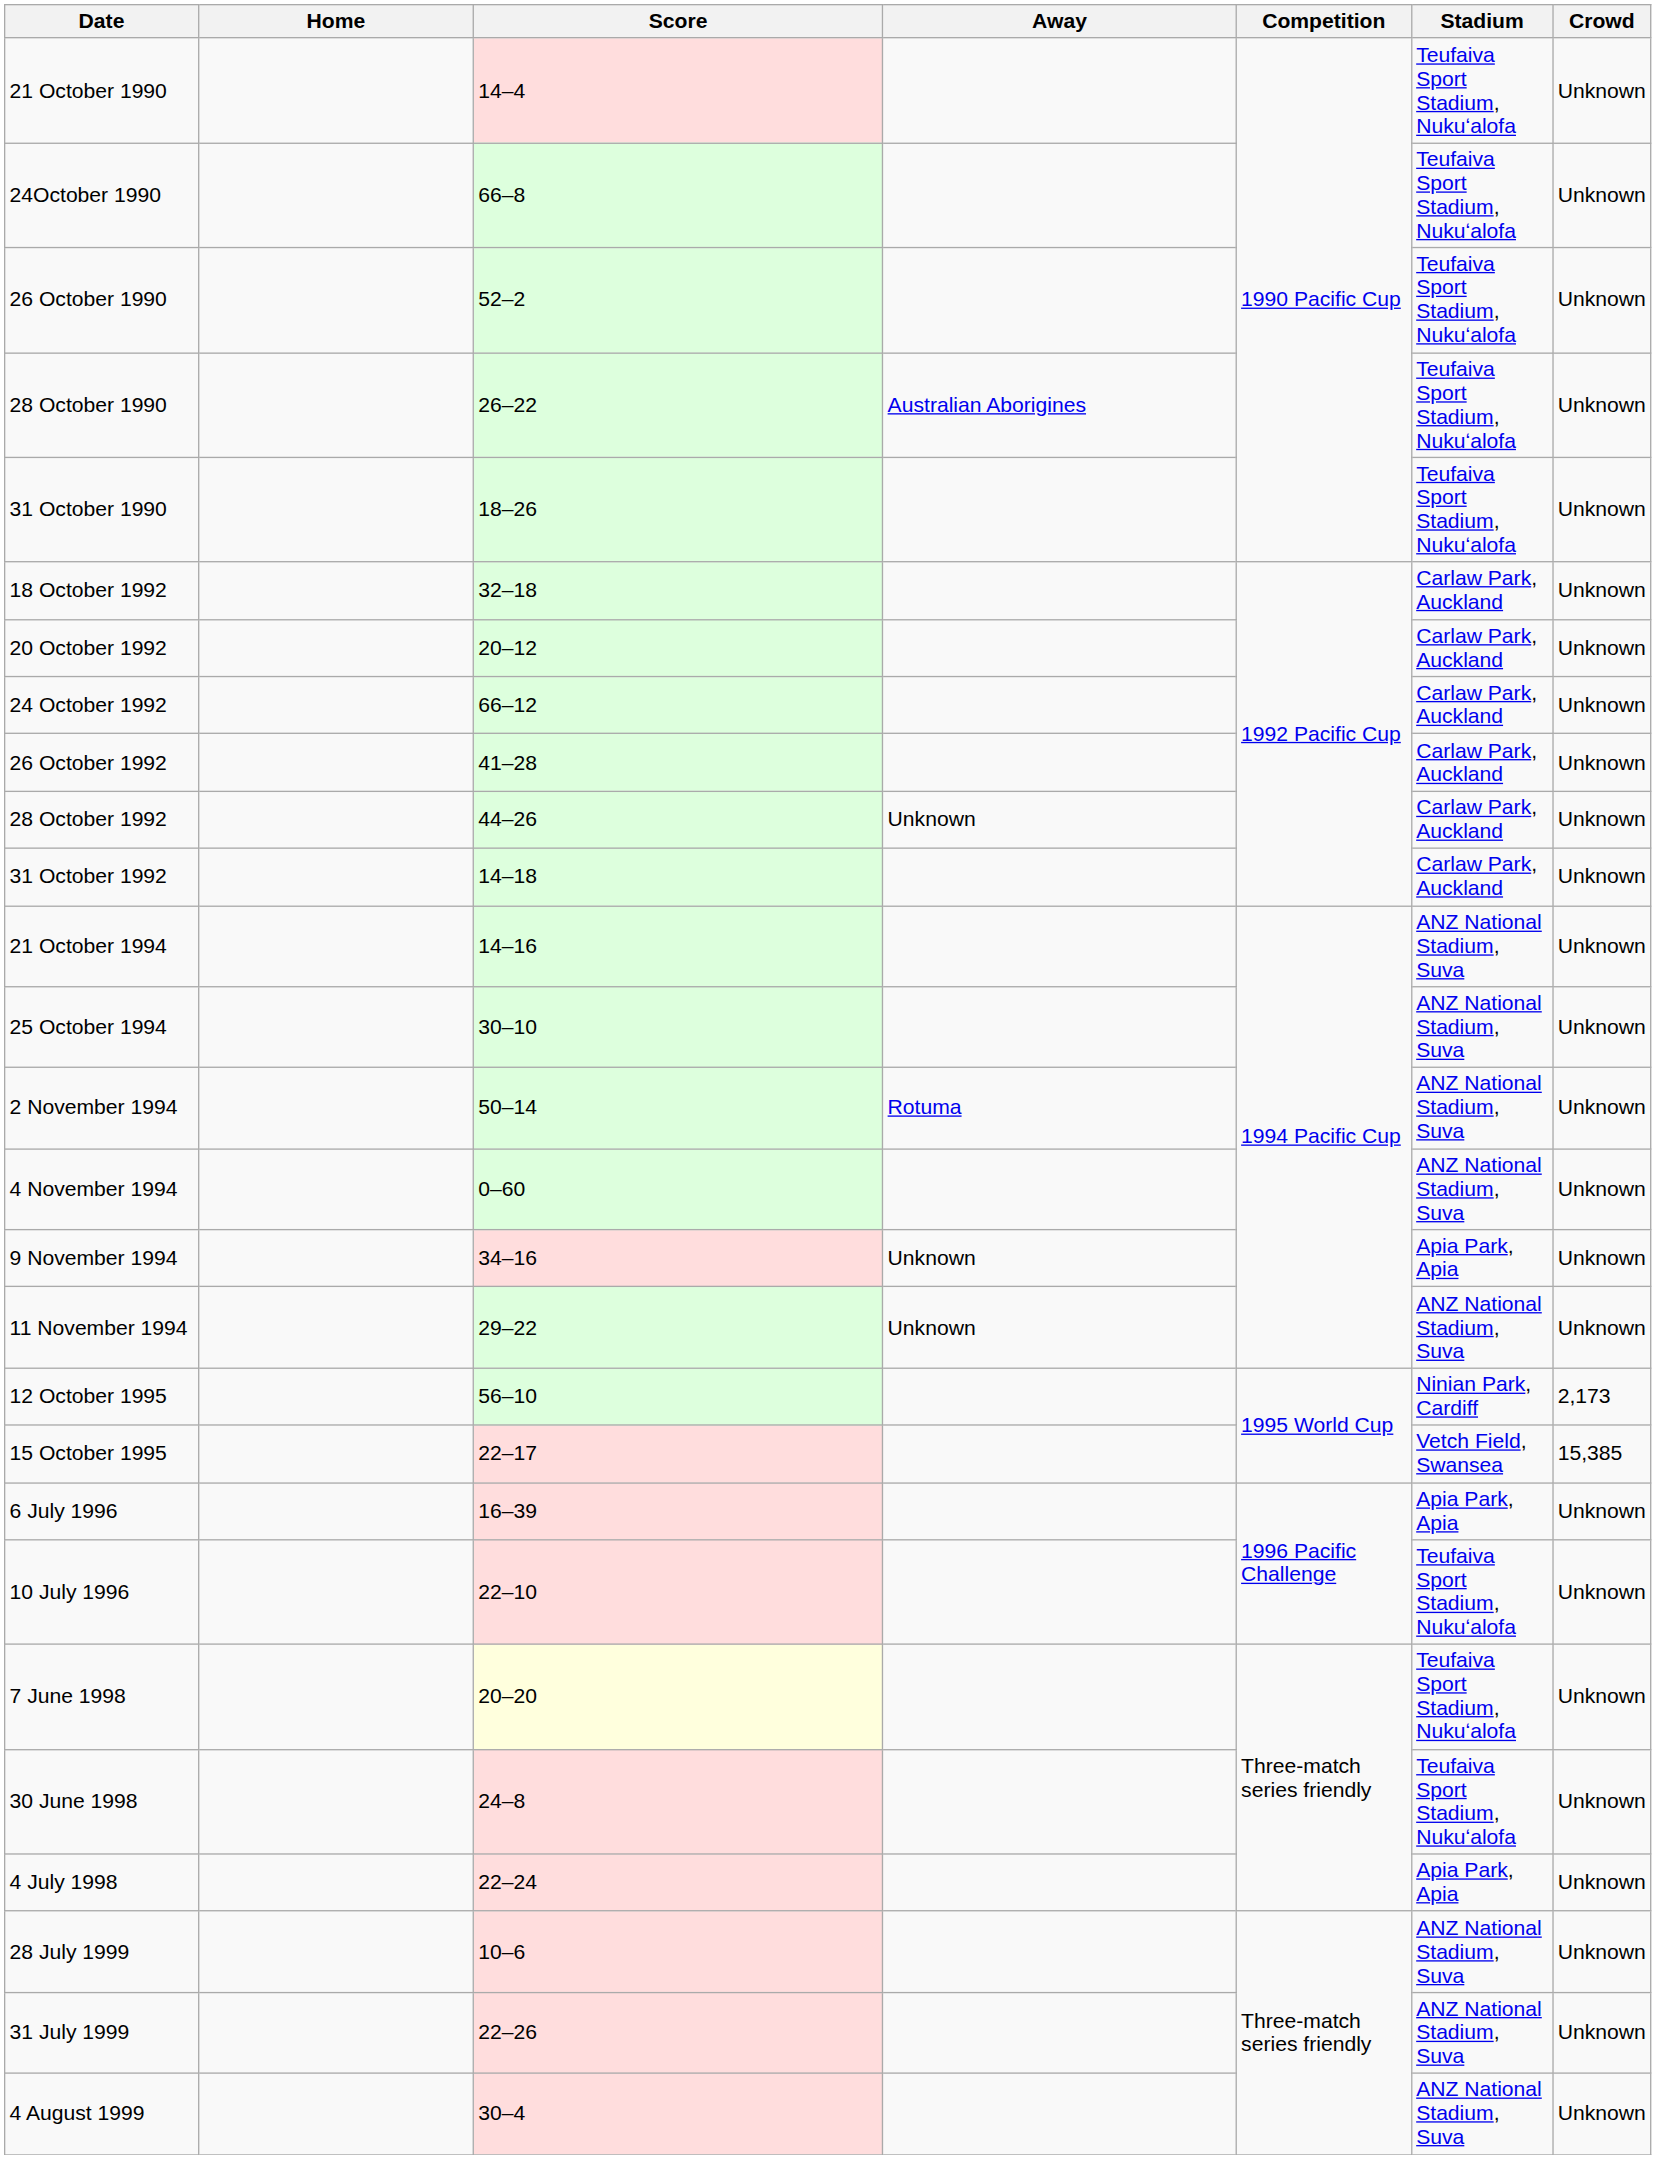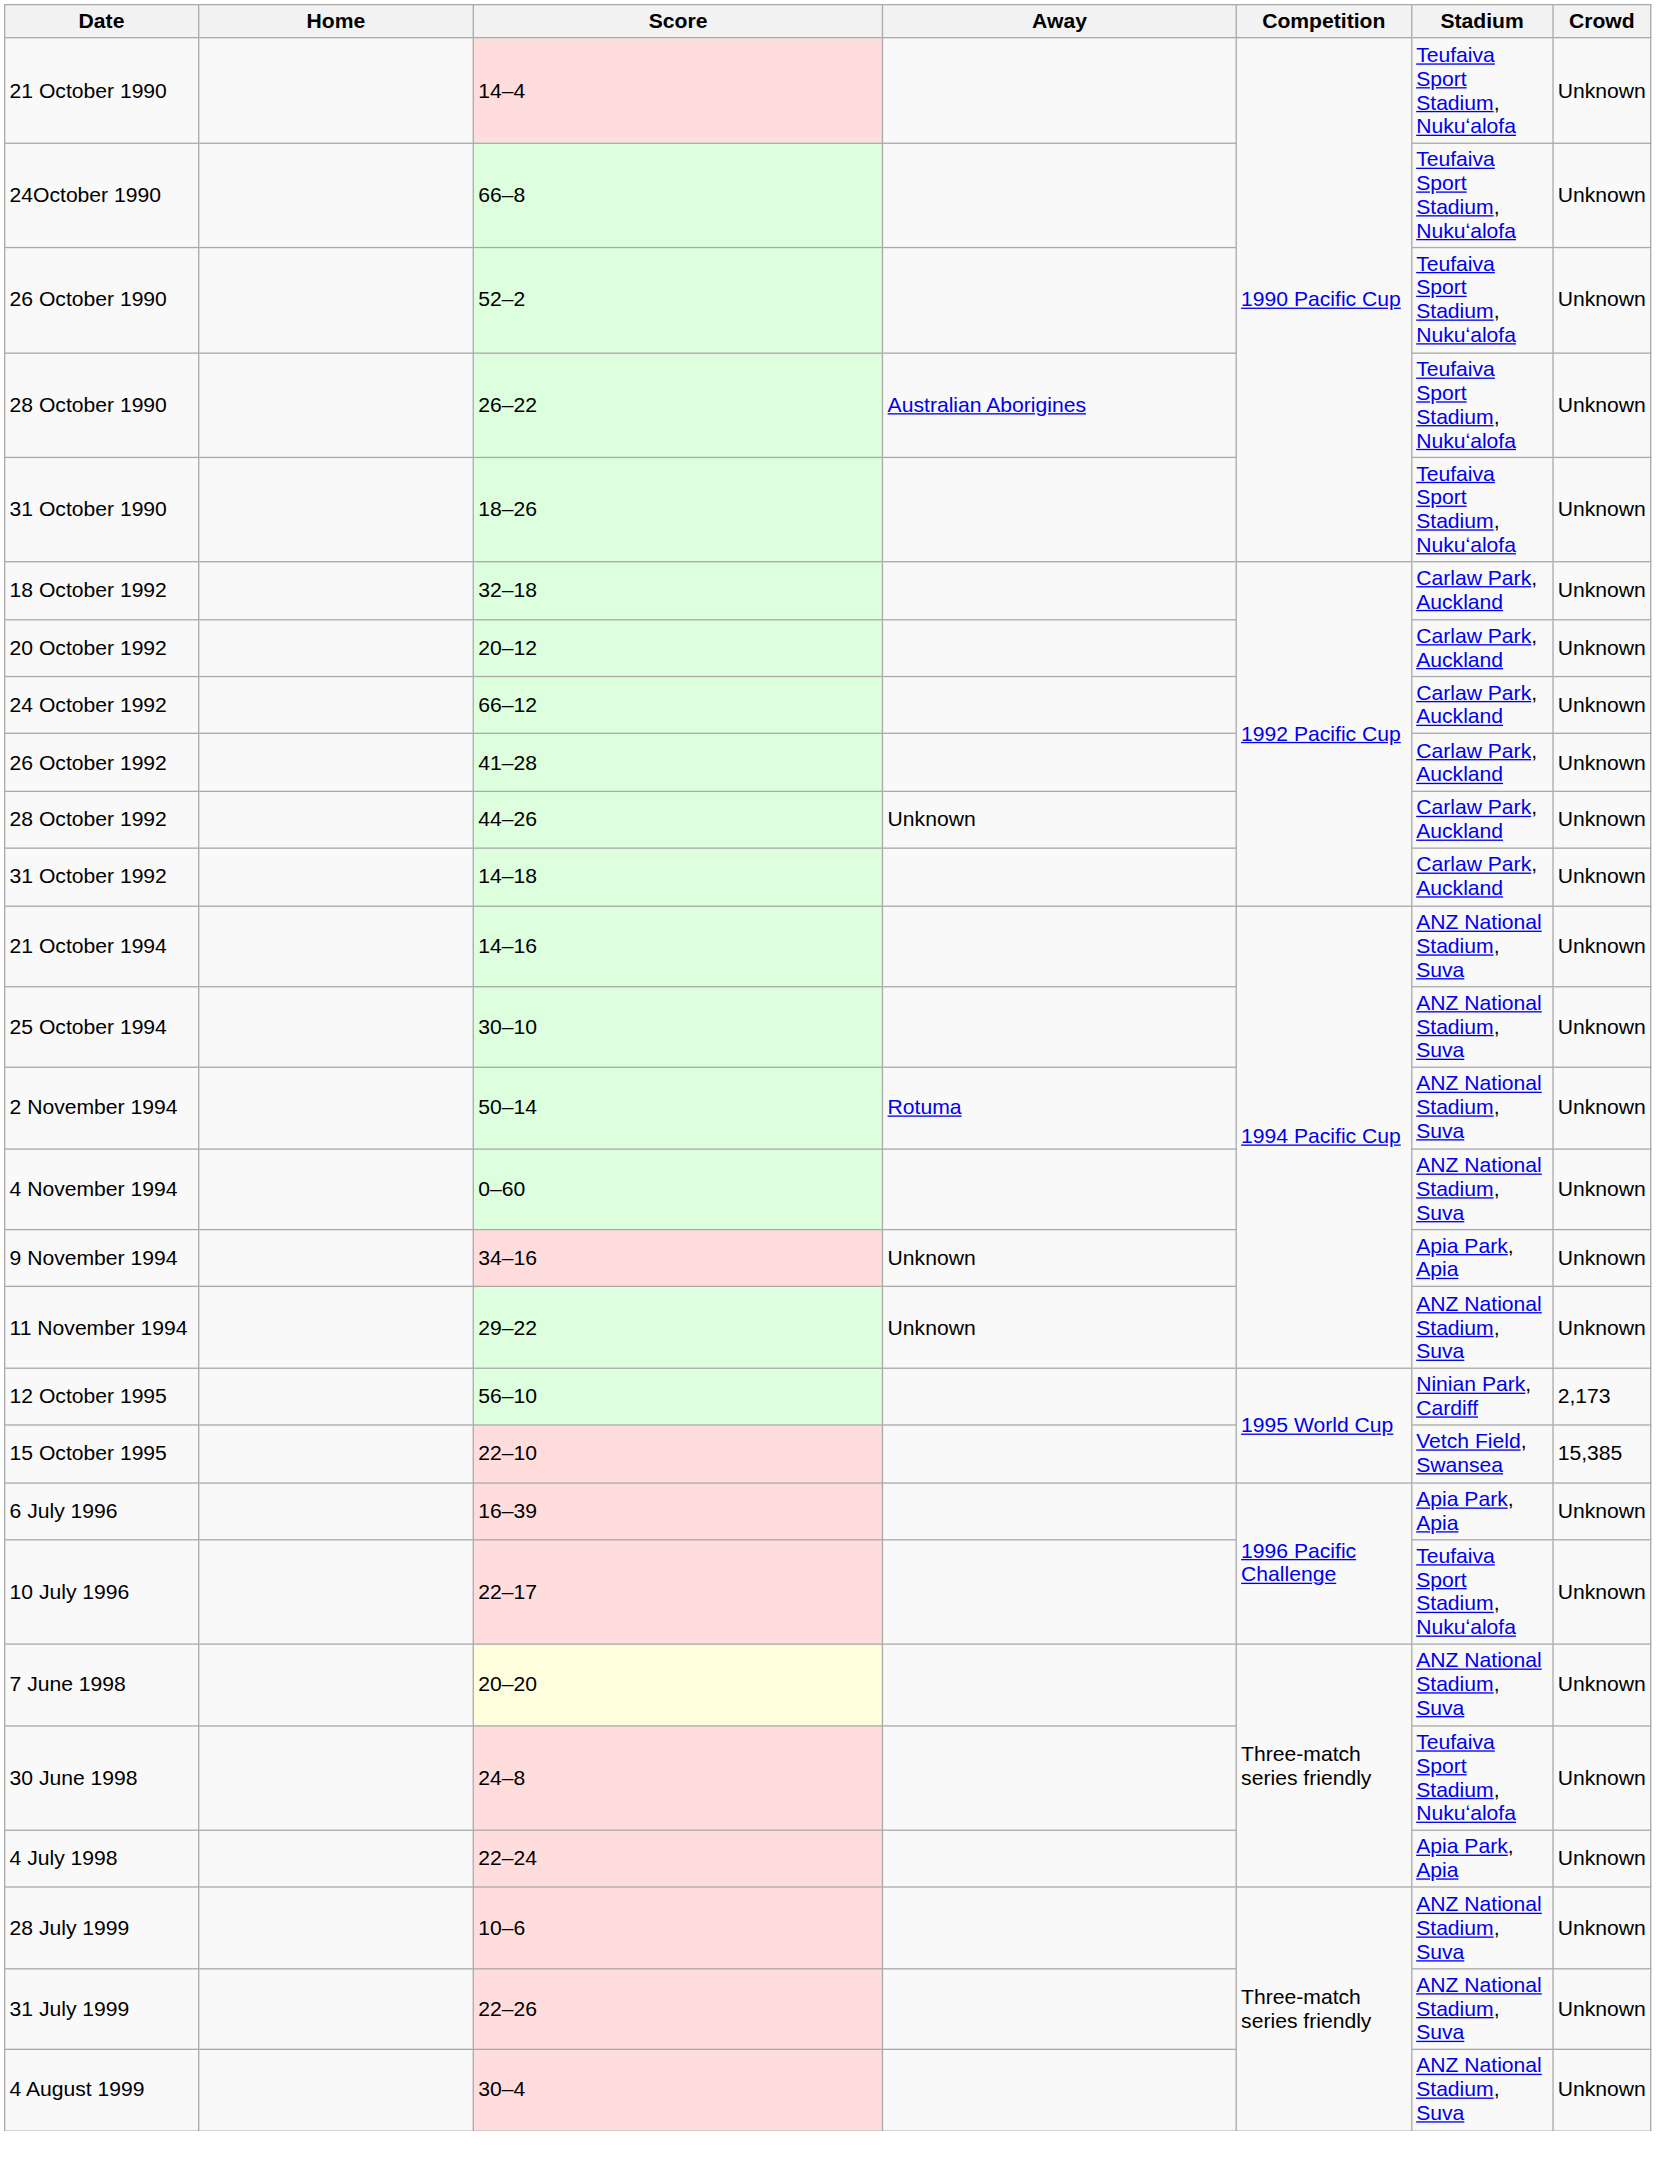 <table class="wikitable" style="text-align:left">
 <tr>
 <th scope="col" width="12.3%">Date</th>
 <th scope="col" width="18%">Home</th>
 <th scope="col" width="27%">Score</th>
 <th scope="col" width="23%">Away</th>
 <th scope="col" width="10.9%">Competition</th>
 <th scope="col" width="35.3%">Stadium</th>
 <th scope="col" width="35.3%">Crowd</th>
 </tr>
 <tr>
 <td>21 October 1990</td>
 <td></td>
 <td bgcolor=#FFDDDD>14–4</td>
 <td></td>
 <td rowspan=5><a href='#'>1990 Pacific Cup</a></td>
 <td> <a href='#'>Teufaiva Sport Stadium</a>, <a href='#'>Nukuʻalofa</a></td>
 <td>Unknown</td>
 </tr>
 <tr>
 <td>24October 1990</td>
 <td></td>
 <td bgcolor=#DDFFDD>66–8</td>
 <td></td>
 <td> <a href='#'>Teufaiva Sport Stadium</a>, <a href='#'>Nukuʻalofa</a></td>
 <td>Unknown</td>
 </tr>
 <tr>
 <td>26 October 1990</td>
 <td></td>
 <td bgcolor=#DDFFDD>52–2</td>
 <td></td>
 <td> <a href='#'>Teufaiva Sport Stadium</a>, <a href='#'>Nukuʻalofa</a></td>
 <td>Unknown</td>
 </tr>
 <tr>
 <td>28 October 1990</td>
 <td></td>
 <td bgcolor=#DDFFDD>26–22</td>
 <td><a href='#'>Australian Aborigines</a></td>
 <td> <a href='#'>Teufaiva Sport Stadium</a>, <a href='#'>Nukuʻalofa</a></td>
 <td>Unknown</td>
 </tr>
 <tr>
 <td>31 October 1990</td>
 <td></td>
 <td bgcolor=#DDFFDD>18–26</td>
 <td></td>
 <td> <a href='#'>Teufaiva Sport Stadium</a>, <a href='#'>Nukuʻalofa</a></td>
 <td>Unknown</td>
 </tr>
 <tr>
 <td>18 October 1992</td>
 <td></td>
 <td bgcolor=#DDFFDD>32–18</td>
 <td></td>
 <td rowspan=6><a href='#'>1992 Pacific Cup</a></td>
 <td> <a href='#'>Carlaw Park</a>, <a href='#'>Auckland</a></td>
 <td>Unknown</td>
 </tr>
 <tr>
 <td>20 October 1992</td>
 <td></td>
 <td bgcolor=#DDFFDD>20–12</td>
 <td></td>
 <td> <a href='#'>Carlaw Park</a>, <a href='#'>Auckland</a></td>
 <td>Unknown</td>
 </tr>
 <tr>
 <td>24 October 1992</td>
 <td></td>
 <td bgcolor=#DDFFDD>66–12</td>
 <td></td>
 <td> <a href='#'>Carlaw Park</a>, <a href='#'>Auckland</a></td>
 <td>Unknown</td>
 </tr>
 <tr>
 <td>26 October 1992</td>
 <td></td>
 <td bgcolor=#DDFFDD>41–28</td>
 <td></td>
 <td> <a href='#'>Carlaw Park</a>, <a href='#'>Auckland</a></td>
 <td>Unknown</td>
 </tr>
 <tr>
 <td>28 October 1992</td>
 <td></td>
 <td bgcolor=#DDFFDD>44–26</td>
 <td>Unknown</td>
 <td> <a href='#'>Carlaw Park</a>, <a href='#'>Auckland</a></td>
 <td>Unknown</td>
 </tr>
 <tr>
 <td>31 October 1992</td>
 <td></td>
 <td bgcolor=#DDFFDD>14–18</td>
 <td></td>
 <td> <a href='#'>Carlaw Park</a>, <a href='#'>Auckland</a></td>
 <td>Unknown</td>
 </tr>
 <tr>
 <td>21 October 1994</td>
 <td></td>
 <td bgcolor=#DDFFDD>14–16</td>
 <td></td>
 <td rowspan=6><a href='#'>1994 Pacific Cup</a></td>
 <td> <a href='#'>ANZ National Stadium</a>, <a href='#'>Suva</a></td>
 <td>Unknown</td>
 </tr>
 <tr>
 <td>25 October 1994</td>
 <td></td>
 <td bgcolor=#DDFFDD>30–10</td>
 <td></td>
 <td> <a href='#'>ANZ National Stadium</a>, <a href='#'>Suva</a></td>
 <td>Unknown</td>
 </tr>
 <tr>
 <td>2 November 1994</td>
 <td></td>
 <td bgcolor=#DDFFDD>50–14</td>
 <td> <a href='#'>Rotuma</a></td>
 <td> <a href='#'>ANZ National Stadium</a>, <a href='#'>Suva</a></td>
 <td>Unknown</td>
 </tr>
 <tr>
 <td>4 November 1994</td>
 <td></td>
 <td bgcolor=#DDFFDD>0–60</td>
 <td></td>
 <td> <a href='#'>ANZ National Stadium</a>, <a href='#'>Suva</a></td>
 <td>Unknown</td>
 </tr>
 <tr>
 <td>9 November 1994</td>
 <td></td>
 <td bgcolor=#FFDDDD>34–16</td>
 <td>Unknown</td>
 <td> <a href='#'>Apia Park</a>, <a href='#'>Apia</a></td>
 <td>Unknown</td>
 </tr>
 <tr>
 <td>11 November 1994</td>
 <td></td>
 <td bgcolor=#DDFFDD>29–22</td>
 <td>Unknown</td>
 <td> <a href='#'>ANZ National Stadium</a>, <a href='#'>Suva</a></td>
 <td>Unknown</td>
 </tr>
 <tr>
 <td>12 October 1995</td>
 <td></td>
 <td bgcolor=#DDFFDD>56–10</td>
 <td></td>
 <td rowspan=2><a href='#'>1995 World Cup</a></td>
 <td> <a href='#'>Ninian Park</a>, <a href='#'>Cardiff</a></td>
 <td>2,173</td>
 </tr>
 <tr>
 <td>15 October 1995</td>
 <td></td>
-<td bgcolor=#FFDDDD>22–17</td>
+<td bgcolor=#FFDDDD>22–10</td>
 <td></td>
 <td> <a href='#'>Vetch Field</a>, <a href='#'>Swansea</a></td>
 <td>15,385</td>
 </tr>
 <tr>
 <td>6 July 1996</td>
 <td></td>
 <td bgcolor=#FFDDDD>16–39</td>
 <td></td>
 <td rowspan=2><a href='#'>1996 Pacific Challenge</a></td>
 <td> <a href='#'>Apia Park</a>, <a href='#'>Apia</a></td>
 <td>Unknown</td>
 </tr>
 <tr>
 <td>10 July 1996</td>
 <td></td>
-<td bgcolor=#FFDDDD>22–10</td>
+<td bgcolor=#FFDDDD>22–17</td>
 <td></td>
 <td> <a href='#'>Teufaiva Sport Stadium</a>, <a href='#'>Nukuʻalofa</a></td>
 <td>Unknown</td>
 </tr>
 <tr>
 <td>7 June 1998</td>
 <td></td>
 <td bgcolor=#FFFFDD>20–20</td>
 <td></td>
 <td rowspan=3>Three-match series friendly</td>
-<td> <a href='#'>Teufaiva Sport Stadium</a>, <a href='#'>Nukuʻalofa</a></td>
+<td> <a href='#'>ANZ National Stadium</a>, <a href='#'>Suva</a></td>
 <td>Unknown</td>
 </tr>
 <tr>
 <td>30 June 1998</td>
 <td></td>
 <td bgcolor=#FFDDDD>24–8</td>
 <td></td>
 <td> <a href='#'>Teufaiva Sport Stadium</a>, <a href='#'>Nukuʻalofa</a></td>
 <td>Unknown</td>
 </tr>
 <tr>
 <td>4 July 1998</td>
 <td></td>
 <td bgcolor=#FFDDDD>22–24</td>
 <td></td>
 <td> <a href='#'>Apia Park</a>, <a href='#'>Apia</a></td>
 <td>Unknown</td>
 </tr>
 <tr>
 <td>28 July 1999</td>
 <td></td>
 <td bgcolor=#FFDDDD>10–6</td>
 <td></td>
 <td rowspan="3">Three-match series friendly</td>
 <td> <a href='#'>ANZ National Stadium</a>, <a href='#'>Suva</a></td>
 <td>Unknown</td>
 </tr>
 <tr>
 <td>31 July 1999</td>
 <td></td>
 <td bgcolor=#FFDDDD>22–26</td>
 <td></td>
 <td> <a href='#'>ANZ National Stadium</a>, <a href='#'>Suva</a></td>
 <td>Unknown</td>
 </tr>
 <tr>
 <td>4 August 1999</td>
 <td></td>
 <td bgcolor=#FFDDDD>30–4</td>
 <td></td>
 <td> <a href='#'>ANZ National Stadium</a>, <a href='#'>Suva</a></td>
 <td>Unknown</td>
 </tr>
 </table>
